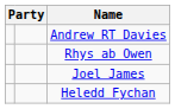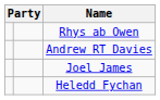 <table class="wikitable" style="text-align:center">
 <tr>
 <th colspan="2">Party</th>
 <th>Name</th>
 </tr>
+<tr |>
+<td style="width: 4px" bgcolor=></td>
+<td style="text-align: left;" scope="row"><a href='#'></a></td>
+<td><a href='#'>Rhys ab Owen</a></td>
+</tr>
 <tr>
 <td style="width: 4px" bgcolor=></td>
 <td style="text-align: left;" scope="row"><a href='#'></a></td>
 <td><a href='#'>Andrew RT Davies</a></td>
-</tr>
-<tr |>
-<td style="width: 4px" bgcolor=></td>
-<td style="text-align: left;" scope="row"><a href='#'></a></td>
-<td><a href='#'>Rhys ab Owen</a></td>
 </tr>
 <tr>
 <td style="width: 4px" bgcolor=></td>
 <td style="text-align: left;" scope="row"><a href='#'></a></td>
 <td><a href='#'>Joel James</a></td>
 </tr>
 <tr>
 <td style="width: 4px" bgcolor=></td>
 <td style="text-align: left;" scope="row"><a href='#'></a></td>
 <td><a href='#'>Heledd Fychan</a></td>
 </tr>
 </table>
